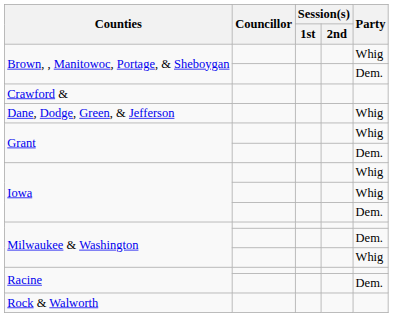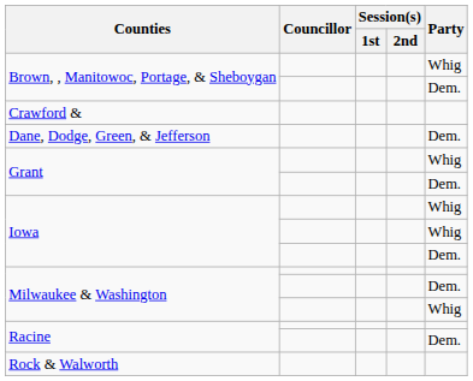 <table class="wikitable sortable">
 <tr>
 <th rowspan="2">Counties</th>
 <th rowspan="2">Councillor</th>
 <th colspan="2">Session(s)</th>
 <th rowspan="2">Party</th>
 </tr>
 <tr>
 <th>1st</th>
 <th>2nd</th>
 </tr>
 <tr>
 <td rowspan="2"><a href='#'>Brown</a>, , <a href='#'>Manitowoc</a>, <a href='#'>Portage</a>, & <a href='#'>Sheboygan</a></td>
 <td></td>
 <td></td>
 <td></td>
 <td>Whig</td>
 </tr>
 <tr>
 <td></td>
 <td></td>
 <td></td>
 <td>Dem.</td>
 </tr>
 <tr>
 <td><a href='#'>Crawford</a> & </td>
 <td></td>
 <td></td>
 <td></td>
 <td></td>
 </tr>
 <tr>
 <td><a href='#'>Dane</a>, <a href='#'>Dodge</a>, <a href='#'>Green</a>, & <a href='#'>Jefferson</a></td>
 <td></td>
 <td></td>
 <td></td>
-<td>Whig</td>
+<td>Dem.</td>
 </tr>
 <tr>
 <td rowspan="2"><a href='#'>Grant</a></td>
 <td></td>
 <td></td>
 <td></td>
 <td>Whig</td>
 </tr>
 <tr>
 <td></td>
 <td></td>
 <td></td>
 <td>Dem.</td>
 </tr>
 <tr>
 <td rowspan="3"><a href='#'>Iowa</a></td>
 <td></td>
 <td></td>
 <td></td>
 <td>Whig</td>
 </tr>
 <tr>
 <td></td>
 <td></td>
 <td></td>
 <td>Whig</td>
 </tr>
 <tr>
 <td></td>
 <td></td>
 <td></td>
 <td>Dem.</td>
 </tr>
 <tr>
 <td rowspan="3"><a href='#'>Milwaukee</a> & <a href='#'>Washington</a></td>
 <td></td>
 <td></td>
 <td></td>
 <td></td>
 </tr>
 <tr>
 <td></td>
 <td></td>
 <td></td>
 <td>Dem.</td>
 </tr>
 <tr>
 <td></td>
 <td></td>
 <td></td>
 <td>Whig</td>
 </tr>
 <tr>
 <td rowspan="2"><a href='#'>Racine</a></td>
 <td></td>
 <td></td>
 <td></td>
 <td></td>
 </tr>
 <tr>
 <td></td>
 <td></td>
 <td></td>
 <td>Dem.</td>
 </tr>
 <tr>
 <td><a href='#'>Rock</a> & <a href='#'>Walworth</a></td>
 <td></td>
 <td></td>
 <td></td>
 <td></td>
 </tr>
 </table>
